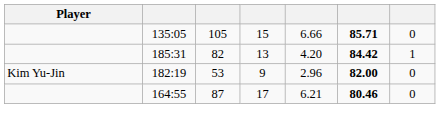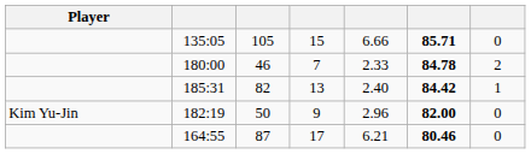 <table class="wikitable sortable" style="text-align:center;">
 <tr>
 <th width="170px">Player</th>
 <th width="60px"></th>
 <th width="50px"></th>
 <th width="50px"></th>
 <th width="60px"></th>
 <th width="60px"></th>
 <th width="50px"></th>
 </tr>
 <tr>
 <td align="left"> </td>
 <td>135:05</td>
 <td>105</td>
 <td>15</td>
 <td>6.66</td>
 <td><strong>85.71</strong></td>
 <td>0</td>
 </tr>
 <tr>
 <td align="left"> </td>
+<td>180:00</td>
+<td>46</td>
+<td>7</td>
+<td>2.33</td>
+<td><strong>84.78</strong></td>
+<td>2</td>
+</tr>
+<tr>
+<td align="left"> </td>
 <td>185:31</td>
 <td>82</td>
 <td>13</td>
-<td>4.20</td>
+<td>2.40</td>
 <td><strong>84.42</strong></td>
 <td>1</td>
 </tr>
 <tr>
 <td align="left"> Kim Yu-Jin</td>
 <td>182:19</td>
-<td>53</td>
+<td>50</td>
 <td>9</td>
 <td>2.96</td>
 <td><strong>82.00</strong></td>
 <td>0</td>
 </tr>
 <tr>
 <td align="left"> </td>
 <td>164:55</td>
 <td>87</td>
 <td>17</td>
 <td>6.21</td>
 <td><strong>80.46</strong></td>
 <td>0</td>
 </tr>
 </table>
